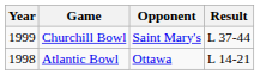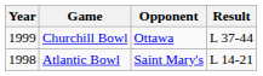 <table class="wikitable">
 <tr>
 <th>Year</th>
 <th>Game</th>
 <th>Opponent</th>
 <th>Result</th>
 </tr>
 <tr>
 <td>1999</td>
 <td><a href='#'>Churchill Bowl</a></td>
-<td><a href='#'>Saint Mary's</a></td>
+<td><a href='#'>Ottawa</a></td>
 <td>L 37-44</td>
 </tr>
 <tr>
 <td>1998</td>
 <td><a href='#'>Atlantic Bowl</a></td>
-<td><a href='#'>Ottawa</a></td>
+<td><a href='#'>Saint Mary's</a></td>
 <td>L 14-21</td>
 </tr>
 </table>
